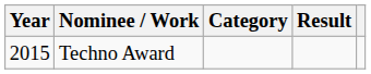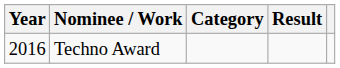 <table class=wikitable>
 <tr>
 <th>Year</th>
 <th>Nominee / Work</th>
 <th>Category</th>
 <th>Result</th>
 <th></th>
 </tr>
 <tr>
-<td>2015</td>
+<td>2016</td>
 <td>Techno Award</td>
 <td></td>
 <td></td>
 <td></td>
 </tr>
 </table>
